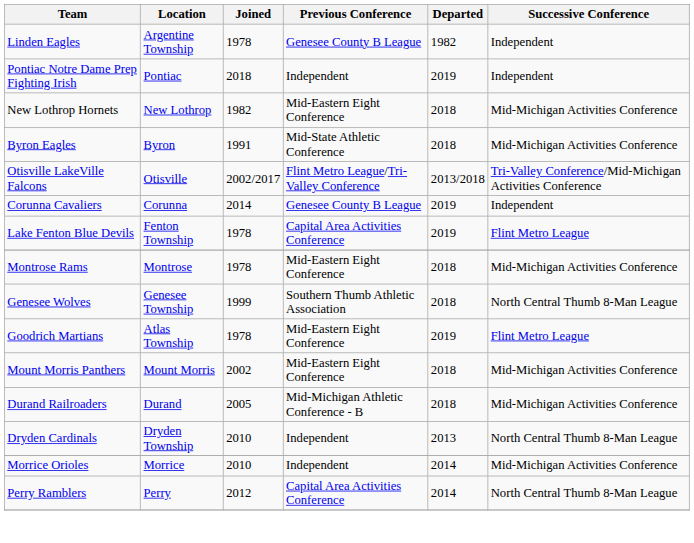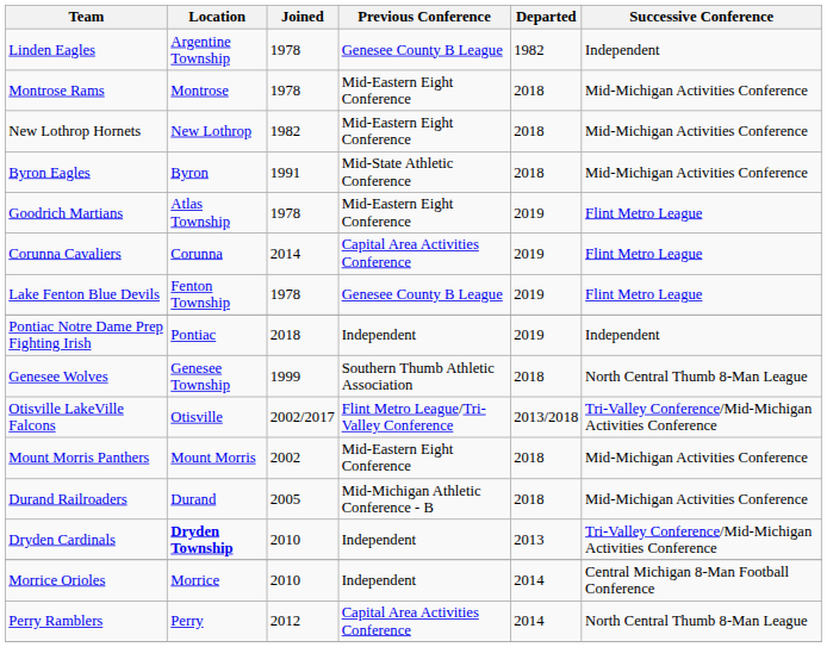 <table class="wikitable sortable">
 <tr>
 <th>Team</th>
 <th>Location</th>
 <th>Joined</th>
 <th>Previous Conference</th>
 <th>Departed</th>
 <th>Successive Conference</th>
 </tr>
 <tr>
 <td><a href='#'>Linden Eagles</a></td>
 <td><a href='#'>Argentine Township</a></td>
 <td>1978</td>
 <td><a href='#'>Genesee County B League</a></td>
 <td>1982</td>
 <td>Independent</td>
 </tr>
 <tr>
-<td><a href='#'>Pontiac Notre Dame Prep Fighting Irish</a></td>
-<td><a href='#'>Pontiac</a></td>
+<td><a href='#'>Montrose Rams</a></td>
+<td><a href='#'>Montrose</a></td>
+<td>1978</td>
+<td>Mid-Eastern Eight Conference</td>
 <td>2018</td>
-<td>Independent</td>
-<td>2019</td>
-<td>Independent</td>
+<td>Mid-Michigan Activities Conference</td>
 </tr>
 <tr>
 <td>New Lothrop Hornets</td>
 <td><a href='#'>New Lothrop</a></td>
 <td>1982</td>
 <td>Mid-Eastern Eight Conference</td>
 <td>2018</td>
 <td>Mid-Michigan Activities Conference</td>
 </tr>
 <tr>
 <td><a href='#'>Byron Eagles</a></td>
 <td><a href='#'>Byron</a></td>
 <td>1991</td>
 <td>Mid-State Athletic Conference</td>
 <td>2018</td>
 <td>Mid-Michigan Activities Conference</td>
 </tr>
 <tr>
-<td><a href='#'>Otisville LakeVille Falcons</a></td>
-<td><a href='#'>Otisville</a></td>
-<td>2002/2017</td>
-<td><a href='#'>Flint Metro League</a>/<a href='#'>Tri-Valley Conference</a></td>
-<td>2013/2018</td>
-<td><a href='#'>Tri-Valley Conference</a>/Mid-Michigan Activities Conference</td>
+<td><a href='#'>Goodrich Martians</a></td>
+<td><a href='#'>Atlas Township</a></td>
+<td>1978</td>
+<td>Mid-Eastern Eight Conference</td>
+<td>2019</td>
+<td><a href='#'>Flint Metro League</a></td>
 </tr>
 <tr>
 <td><a href='#'>Corunna Cavaliers</a></td>
 <td><a href='#'>Corunna</a></td>
 <td>2014</td>
-<td><a href='#'>Genesee County B League</a></td>
+<td><a href='#'>Capital Area Activities Conference</a></td>
 <td>2019</td>
-<td>Independent</td>
+<td><a href='#'>Flint Metro League</a></td>
 </tr>
 <tr>
 <td><a href='#'>Lake Fenton Blue Devils</a></td>
 <td><a href='#'>Fenton Township</a></td>
 <td>1978</td>
-<td><a href='#'>Capital Area Activities Conference</a></td>
+<td><a href='#'>Genesee County B League</a></td>
 <td>2019</td>
 <td><a href='#'>Flint Metro League</a></td>
 </tr>
 <tr>
 </tr>
 <tr>
-<td><a href='#'>Montrose Rams</a></td>
-<td><a href='#'>Montrose</a></td>
-<td>1978</td>
-<td>Mid-Eastern Eight Conference</td>
+<td><a href='#'>Pontiac Notre Dame Prep Fighting Irish</a></td>
+<td><a href='#'>Pontiac</a></td>
 <td>2018</td>
-<td>Mid-Michigan Activities Conference</td>
+<td>Independent</td>
+<td>2019</td>
+<td>Independent</td>
 </tr>
 <tr>
 <td><a href='#'>Genesee Wolves</a></td>
 <td><a href='#'>Genesee Township</a></td>
 <td>1999</td>
 <td>Southern Thumb Athletic Association</td>
 <td>2018</td>
 <td>North Central Thumb 8-Man League</td>
 </tr>
 <tr>
-<td><a href='#'>Goodrich Martians</a></td>
-<td><a href='#'>Atlas Township</a></td>
-<td>1978</td>
-<td>Mid-Eastern Eight Conference</td>
-<td>2019</td>
-<td><a href='#'>Flint Metro League</a></td>
+<td><a href='#'>Otisville LakeVille Falcons</a></td>
+<td><a href='#'>Otisville</a></td>
+<td>2002/2017</td>
+<td><a href='#'>Flint Metro League</a>/<a href='#'>Tri-Valley Conference</a></td>
+<td>2013/2018</td>
+<td><a href='#'>Tri-Valley Conference</a>/Mid-Michigan Activities Conference</td>
 </tr>
 <tr>
 <td><a href='#'>Mount Morris Panthers</a></td>
 <td><a href='#'>Mount Morris</a></td>
 <td>2002</td>
 <td>Mid-Eastern Eight Conference</td>
 <td>2018</td>
 <td>Mid-Michigan Activities Conference</td>
 </tr>
 <tr>
 <td><a href='#'>Durand Railroaders</a></td>
 <td><a href='#'>Durand</a></td>
 <td>2005</td>
 <td>Mid-Michigan Athletic Conference - B</td>
 <td>2018</td>
 <td>Mid-Michigan Activities Conference</td>
 </tr>
 <tr>
 <td><a href='#'>Dryden Cardinals</a></td>
-<td><a href='#'>Dryden Township</a></td>
+<td><strong><a href='#'>Dryden Township</a></strong></td>
 <td>2010</td>
 <td>Independent</td>
 <td>2013</td>
-<td>North Central Thumb 8-Man League</td>
+<td><a href='#'>Tri-Valley Conference</a>/Mid-Michigan Activities Conference</td>
 </tr>
 <tr>
 </tr>
 <tr>
 <td><a href='#'>Morrice Orioles</a></td>
 <td><a href='#'>Morrice</a></td>
 <td>2010</td>
 <td>Independent</td>
 <td>2014</td>
-<td>Mid-Michigan Activities Conference</td>
+<td>Central Michigan 8-Man Football Conference</td>
 </tr>
 <tr>
 <td><a href='#'>Perry Ramblers</a></td>
 <td><a href='#'>Perry</a></td>
 <td>2012</td>
 <td><a href='#'>Capital Area Activities Conference</a></td>
 <td>2014</td>
 <td>North Central Thumb 8-Man League</td>
 </tr>
 <tr>
 </tr>
 <tr>
 </tr>
 </table>
